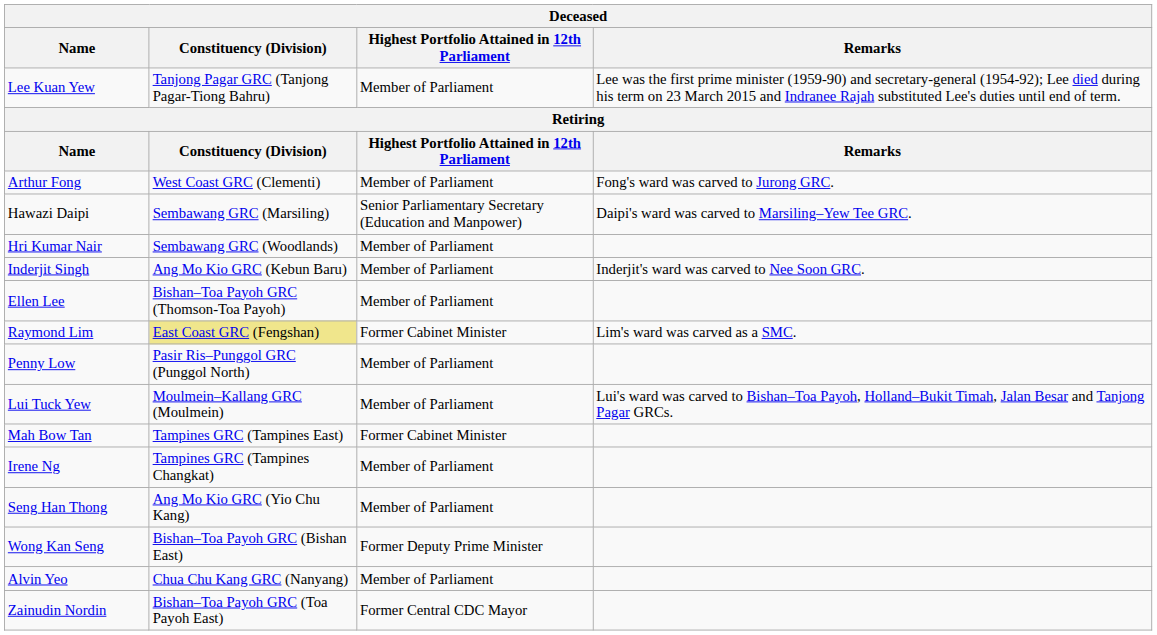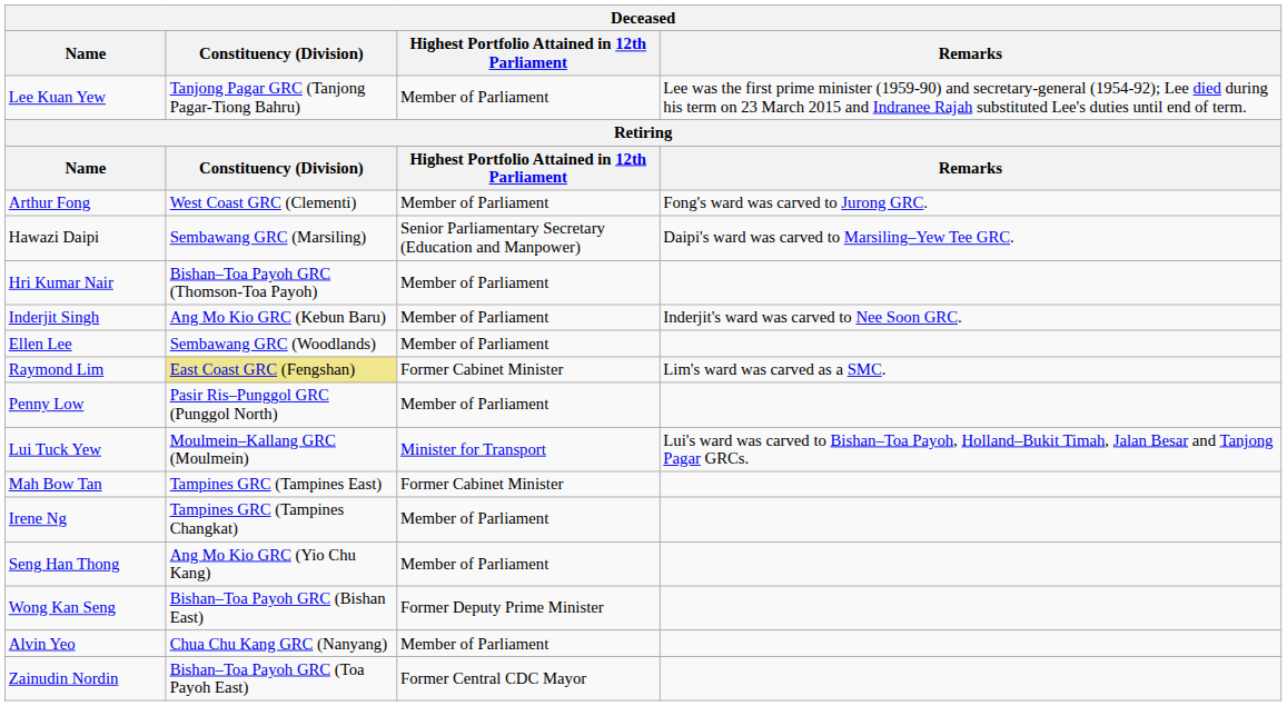 <table class="wikitable">
 <tr>
 <th colspan="4">Deceased</th>
 </tr>
 <tr>
 <th style="width: 150px">Name</th>
 <th>Constituency (Division)</th>
 <th>Highest Portfolio Attained in <a href='#'>12th Parliament</a></th>
 <th>Remarks</th>
 </tr>
 <tr>
 <td><a href='#'>Lee Kuan Yew</a></td>
 <td><a href='#'>Tanjong Pagar GRC</a> (Tanjong Pagar-Tiong Bahru)</td>
 <td>Member of Parliament</td>
 <td>Lee was the first prime minister (1959-90) and secretary-general (1954-92); Lee <a href='#'>died</a> during his term on 23 March 2015 and <a href='#'>Indranee Rajah</a> substituted Lee's duties until end of term.</td>
 </tr>
 <tr>
 <th colspan="4">Retiring</th>
 </tr>
 <tr>
 <th>Name</th>
 <th>Constituency (Division)</th>
 <th>Highest Portfolio Attained in <a href='#'>12th Parliament</a></th>
 <th style="width: 600px">Remarks</th>
 </tr>
 <tr>
 <td><a href='#'>Arthur Fong</a></td>
 <td><a href='#'>West Coast GRC</a> (Clementi)</td>
 <td>Member of Parliament</td>
 <td>Fong's ward was carved to <a href='#'>Jurong GRC</a>.</td>
 </tr>
 <tr>
 <td>Hawazi Daipi</td>
 <td><a href='#'>Sembawang GRC</a> (Marsiling)</td>
 <td>Senior Parliamentary Secretary (Education and Manpower)</td>
 <td>Daipi's ward was carved to <a href='#'>Marsiling–Yew Tee GRC</a>.</td>
 </tr>
 <tr>
 <td><a href='#'>Hri Kumar Nair</a></td>
-<td><a href='#'>Sembawang GRC</a> (Woodlands)</td>
+<td><a href='#'>Bishan–Toa Payoh GRC</a> (Thomson-Toa Payoh)</td>
 <td>Member of Parliament</td>
 <td></td>
 </tr>
 <tr>
 <td><a href='#'>Inderjit Singh</a></td>
 <td><a href='#'>Ang Mo Kio GRC</a> (Kebun Baru)</td>
 <td>Member of Parliament</td>
 <td>Inderjit's ward was carved to <a href='#'>Nee Soon GRC</a>.</td>
 </tr>
 <tr>
 <td><a href='#'>Ellen Lee</a></td>
-<td><a href='#'>Bishan–Toa Payoh GRC</a> (Thomson-Toa Payoh)</td>
+<td><a href='#'>Sembawang GRC</a> (Woodlands)</td>
 <td>Member of Parliament</td>
 <td></td>
 </tr>
 <tr>
 <td><a href='#'>Raymond Lim</a></td>
 <td style="background: khaki;"><a href='#'>East Coast GRC</a> (Fengshan)</td>
 <td>Former Cabinet Minister</td>
 <td>Lim's ward was carved as a <a href='#'>SMC</a>.</td>
 </tr>
 <tr>
 <td><a href='#'>Penny Low</a></td>
 <td><a href='#'>Pasir Ris–Punggol GRC</a> (Punggol North)</td>
 <td>Member of Parliament</td>
 <td></td>
 </tr>
 <tr>
 <td><a href='#'>Lui Tuck Yew</a></td>
 <td><a href='#'>Moulmein–Kallang GRC</a> (Moulmein)</td>
-<td>Member of Parliament</td>
+<td><a href='#'>Minister for Transport</a></td>
 <td>Lui's ward was carved to <a href='#'>Bishan–Toa Payoh</a>, <a href='#'>Holland–Bukit Timah</a>, <a href='#'>Jalan Besar</a> and <a href='#'>Tanjong Pagar</a> GRCs.</td>
 </tr>
 <tr>
 <td><a href='#'>Mah Bow Tan</a></td>
 <td><a href='#'>Tampines GRC</a> (Tampines East)</td>
 <td>Former Cabinet Minister</td>
 <td></td>
 </tr>
 <tr>
 <td><a href='#'>Irene Ng</a></td>
 <td><a href='#'>Tampines GRC</a> (Tampines Changkat)</td>
 <td>Member of Parliament</td>
 <td></td>
 </tr>
 <tr>
 <td><a href='#'>Seng Han Thong</a></td>
 <td><a href='#'>Ang Mo Kio GRC</a> (Yio Chu Kang)</td>
 <td>Member of Parliament</td>
 <td></td>
 </tr>
 <tr>
 <td><a href='#'>Wong Kan Seng</a> </td>
 <td><a href='#'>Bishan–Toa Payoh GRC</a> (Bishan East)</td>
 <td>Former Deputy Prime Minister</td>
 <td></td>
 </tr>
 <tr>
 <td><a href='#'>Alvin Yeo</a></td>
 <td><a href='#'>Chua Chu Kang GRC</a> (Nanyang)</td>
 <td>Member of Parliament</td>
 <td></td>
 </tr>
 <tr>
 <td><a href='#'>Zainudin Nordin</a></td>
 <td><a href='#'>Bishan–Toa Payoh GRC</a> (Toa Payoh East)</td>
 <td>Former Central CDC Mayor</td>
 <td></td>
 </tr>
 </table>
